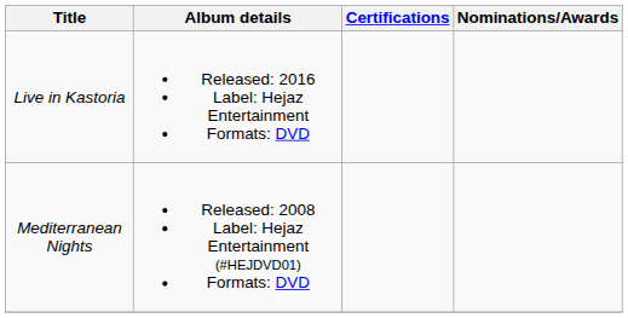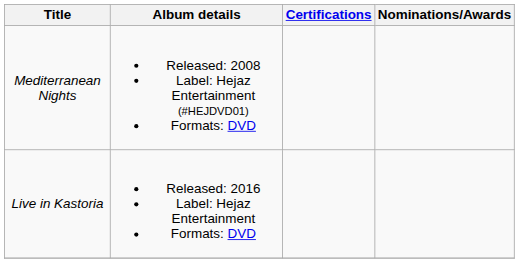 <table class="wikitable plainrowheaders" style="text-align:center;">
 <tr>
 <th>Title</th>
 <th>Album details</th>
 <th><a href='#'>Certifications</a></th>
 <th>Nominations/Awards</th>
 </tr>
 <tr>
+<td><em>Mediterranean Nights</em></td>
+<td><br><ul><li>Released: 2008</li><li>Label: Hejaz Entertainment <small>(#HEJDVD01)</small></li><li>Formats: <a href='#'>DVD</a></li></ul></td>
+<td></td>
+<td></td>
+</tr>
+<tr>
 <td><em>Live in Kastoria</em></td>
 <td><br><ul><li>Released: 2016</li><li>Label: Hejaz Entertainment</li><li>Formats: <a href='#'>DVD</a></li></ul></td>
 <td></td>
 <td></td>
 </tr>
 <tr>
-<td><em>Mediterranean Nights</em></td>
-<td><br><ul><li>Released: 2008</li><li>Label: Hejaz Entertainment <small>(#HEJDVD01)</small></li><li>Formats: <a href='#'>DVD</a></li></ul></td>
-<td></td>
-<td></td>
-</tr>
-<tr>
 </tr>
 </table>
